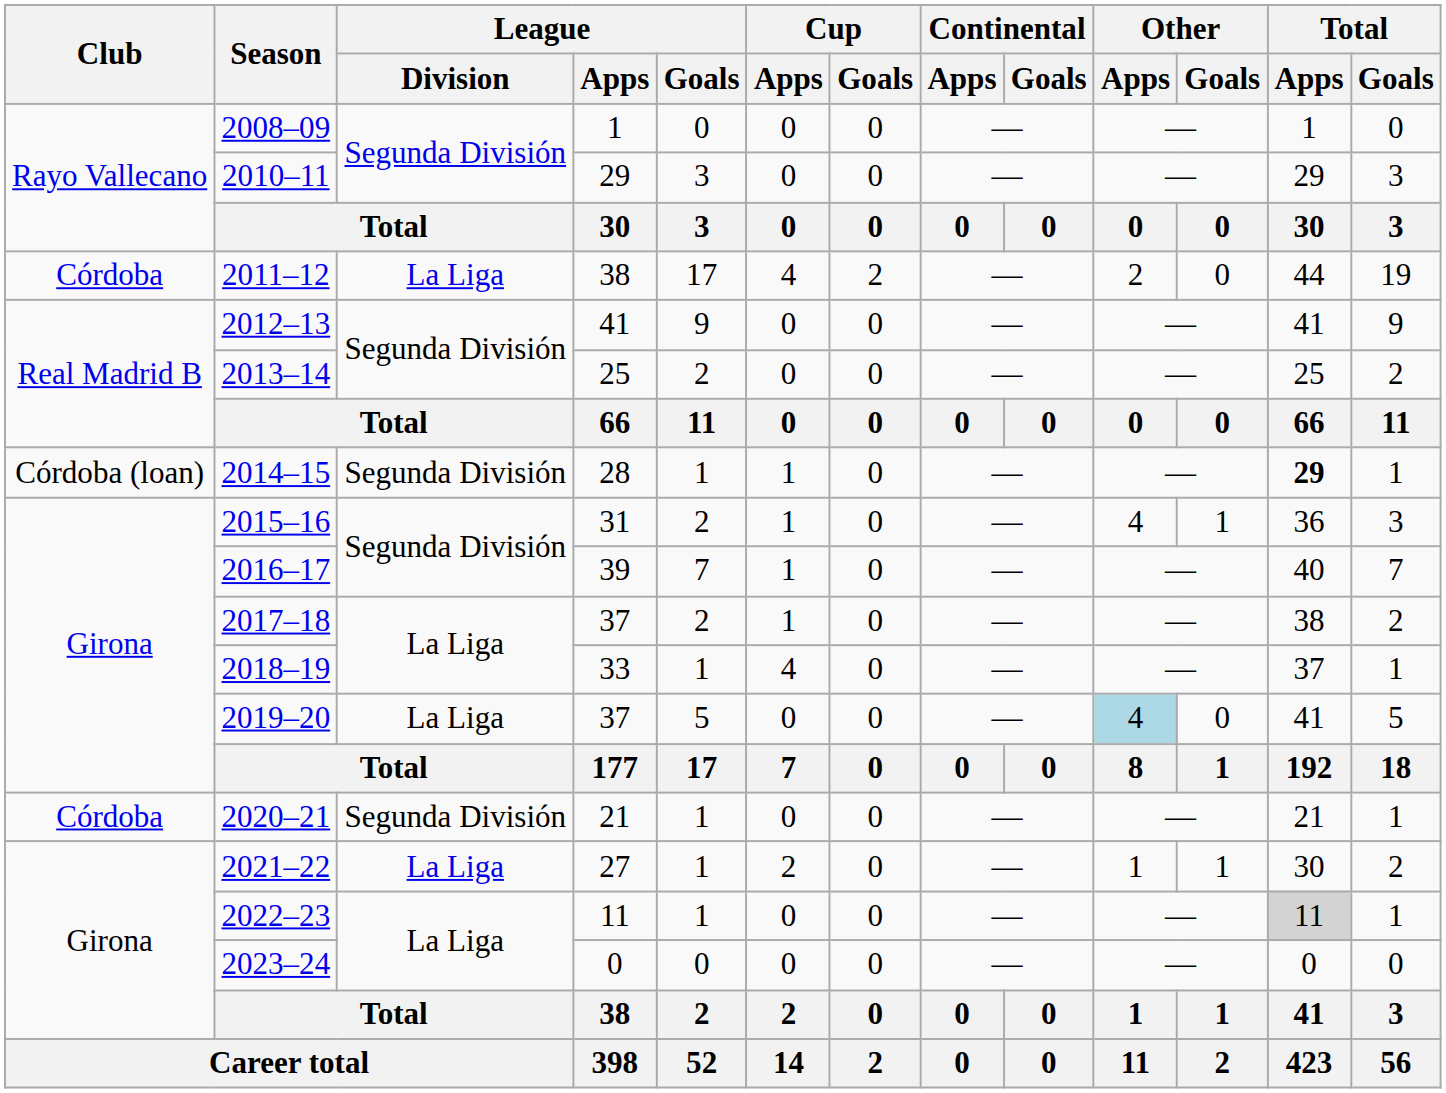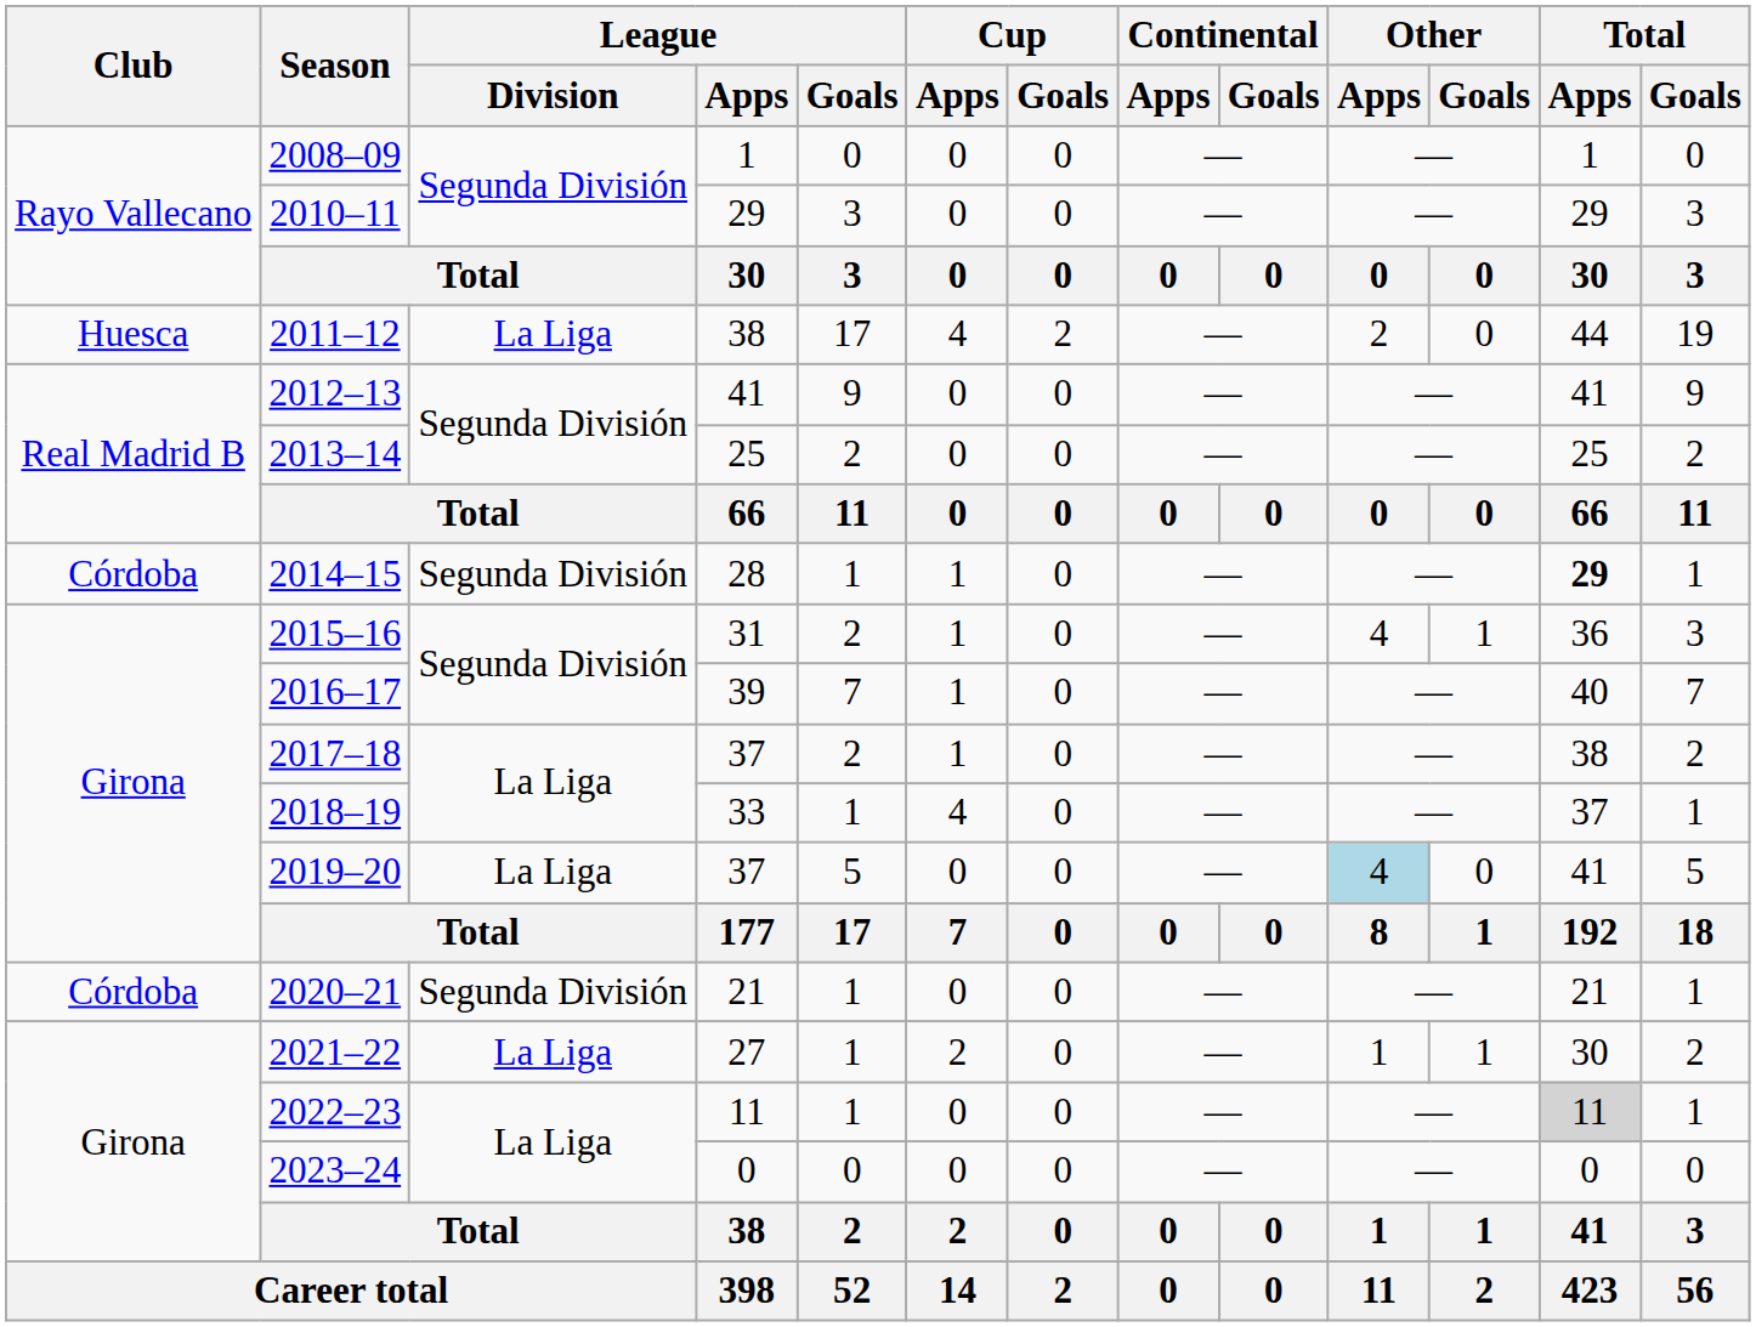 <table class="wikitable" style="text-align:center">
 <tr>
 <th rowspan="2">Club</th>
 <th rowspan="2">Season</th>
 <th colspan="3">League</th>
 <th colspan="2">Cup</th>
 <th colspan="2">Continental</th>
 <th colspan="2">Other</th>
 <th colspan="2">Total</th>
 </tr>
 <tr>
 <th>Division</th>
 <th>Apps</th>
 <th>Goals</th>
 <th>Apps</th>
 <th>Goals</th>
 <th>Apps</th>
 <th>Goals</th>
 <th>Apps</th>
 <th>Goals</th>
 <th>Apps</th>
 <th>Goals</th>
 </tr>
 <tr>
 <td rowspan="3"><a href='#'>Rayo Vallecano</a></td>
 <td><a href='#'>2008–09</a></td>
 <td rowspan="2"><a href='#'>Segunda División</a></td>
 <td>1</td>
 <td>0</td>
 <td>0</td>
 <td>0</td>
 <td colspan="2">—</td>
 <td colspan="2">—</td>
 <td>1</td>
 <td>0</td>
 </tr>
 <tr>
 <td><a href='#'>2010–11</a></td>
 <td>29</td>
 <td>3</td>
 <td>0</td>
 <td>0</td>
 <td colspan="2">—</td>
 <td colspan="2">—</td>
 <td>29</td>
 <td>3</td>
 </tr>
 <tr>
 <th colspan="2">Total</th>
 <th>30</th>
 <th>3</th>
 <th>0</th>
 <th>0</th>
 <th>0</th>
 <th>0</th>
 <th>0</th>
 <th>0</th>
 <th>30</th>
 <th>3</th>
 </tr>
 <tr>
-<td><a href='#'>Córdoba</a></td>
+<td><a href='#'>Huesca</a></td>
 <td><a href='#'>2011–12</a></td>
 <td><a href='#'>La Liga</a></td>
 <td>38</td>
 <td>17</td>
 <td>4</td>
 <td>2</td>
 <td colspan="2">—</td>
 <td>2</td>
 <td>0</td>
 <td>44</td>
 <td>19</td>
 </tr>
 <tr>
 <td rowspan="3"><a href='#'>Real Madrid B</a></td>
 <td><a href='#'>2012–13</a></td>
 <td rowspan="2">Segunda División</td>
 <td>41</td>
 <td>9</td>
 <td>0</td>
 <td>0</td>
 <td colspan="2">—</td>
 <td colspan="2">—</td>
 <td>41</td>
 <td>9</td>
 </tr>
 <tr>
 <td><a href='#'>2013–14</a></td>
 <td>25</td>
 <td>2</td>
 <td>0</td>
 <td>0</td>
 <td colspan="2">—</td>
 <td colspan="2">—</td>
 <td>25</td>
 <td>2</td>
 </tr>
 <tr>
 <th colspan="2">Total</th>
 <th>66</th>
 <th>11</th>
 <th>0</th>
 <th>0</th>
 <th>0</th>
 <th>0</th>
 <th>0</th>
 <th>0</th>
 <th>66</th>
 <th>11</th>
 </tr>
 <tr>
-<td>Córdoba (loan)</td>
+<td><a href='#'>Córdoba</a></td>
 <td><a href='#'>2014–15</a></td>
 <td>Segunda División</td>
 <td>28</td>
 <td>1</td>
 <td>1</td>
 <td>0</td>
 <td colspan="2">—</td>
 <td colspan="2">—</td>
 <td><strong>29</strong></td>
 <td>1</td>
 </tr>
 <tr>
 <td rowspan="6"><a href='#'>Girona</a></td>
 <td><a href='#'>2015–16</a></td>
 <td rowspan="2">Segunda División</td>
 <td>31</td>
 <td>2</td>
 <td>1</td>
 <td>0</td>
 <td colspan="2">—</td>
 <td>4</td>
 <td>1</td>
 <td>36</td>
 <td>3</td>
 </tr>
 <tr>
 <td><a href='#'>2016–17</a></td>
 <td>39</td>
 <td>7</td>
 <td>1</td>
 <td>0</td>
 <td colspan="2">—</td>
 <td colspan="2">—</td>
 <td>40</td>
 <td>7</td>
 </tr>
 <tr>
 <td><a href='#'>2017–18</a></td>
 <td rowspan="2">La Liga</td>
 <td>37</td>
 <td>2</td>
 <td>1</td>
 <td>0</td>
 <td colspan="2">—</td>
 <td colspan="2">—</td>
 <td>38</td>
 <td>2</td>
 </tr>
 <tr>
 <td><a href='#'>2018–19</a></td>
 <td>33</td>
 <td>1</td>
 <td>4</td>
 <td>0</td>
 <td colspan="2">—</td>
 <td colspan="2">—</td>
 <td>37</td>
 <td>1</td>
 </tr>
 <tr>
 <td><a href='#'>2019–20</a></td>
 <td rowspan=1>La Liga</td>
 <td>37</td>
 <td>5</td>
 <td>0</td>
 <td>0</td>
 <td colspan="2">—</td>
 <td style="background: lightblue;">4</td>
 <td>0</td>
 <td>41</td>
 <td>5</td>
 </tr>
 <tr>
 <th colspan="2">Total</th>
 <th>177</th>
 <th>17</th>
 <th>7</th>
 <th>0</th>
 <th>0</th>
 <th>0</th>
 <th>8</th>
 <th>1</th>
 <th>192</th>
 <th>18</th>
 </tr>
 <tr>
 <td><a href='#'>Córdoba</a></td>
 <td><a href='#'>2020–21</a></td>
 <td rowspan=1>Segunda División</td>
 <td>21</td>
 <td>1</td>
 <td>0</td>
 <td>0</td>
 <td colspan="2">—</td>
 <td colspan="2">—</td>
 <td>21</td>
 <td>1</td>
 </tr>
 <tr>
 <td rowspan="4">Girona</td>
 <td><a href='#'>2021–22</a></td>
 <td><a href='#'>La Liga</a></td>
 <td>27</td>
 <td>1</td>
 <td>2</td>
 <td>0</td>
 <td colspan="2">—</td>
 <td>1</td>
 <td>1</td>
 <td>30</td>
 <td>2</td>
 </tr>
 <tr>
 <td><a href='#'>2022–23</a></td>
 <td rowspan="2">La Liga</td>
 <td>11</td>
 <td>1</td>
 <td>0</td>
 <td>0</td>
 <td colspan="2">—</td>
 <td colspan="2">—</td>
 <td style="background: lightgrey;">11</td>
 <td>1</td>
 </tr>
 <tr>
 <td><a href='#'>2023–24</a></td>
 <td>0</td>
 <td>0</td>
 <td>0</td>
 <td>0</td>
 <td colspan="2">—</td>
 <td colspan="2">—</td>
 <td>0</td>
 <td>0</td>
 </tr>
 <tr>
 <th colspan="2">Total</th>
 <th>38</th>
 <th>2</th>
 <th>2</th>
 <th>0</th>
 <th>0</th>
 <th>0</th>
 <th>1</th>
 <th>1</th>
 <th>41</th>
 <th>3</th>
 </tr>
 <tr>
 <th colspan="3">Career total</th>
 <th>398</th>
 <th>52</th>
 <th>14</th>
 <th>2</th>
 <th>0</th>
 <th>0</th>
 <th>11</th>
 <th>2</th>
 <th>423</th>
 <th>56</th>
 </tr>
 </table>
